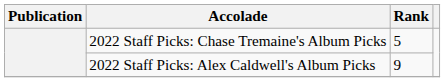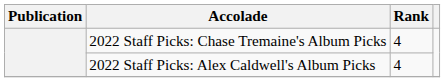 <table class="sortable wikitable plainrowheaders  mw-collapsible">
 <tr>
 <th scope="col">Publication</th>
 <th scope="col" class="unsortable">Accolade</th>
 <th scope="col">Rank</th>
 <th scope="col" class="unsortable"></th>
 </tr>
 <tr>
 <th scope="row" rowspan="2"><em></em></th>
 <td>2022 Staff Picks: Chase Tremaine's Album Picks</td>
-<td>5</td>
+<td>4</td>
 <td rowspan="2"></td>
 </tr>
 <tr>
 <td>2022 Staff Picks: Alex Caldwell's Album Picks</td>
-<td>9</td>
+<td>4</td>
 </tr>
 <tr>
 </tr>
 </table>
